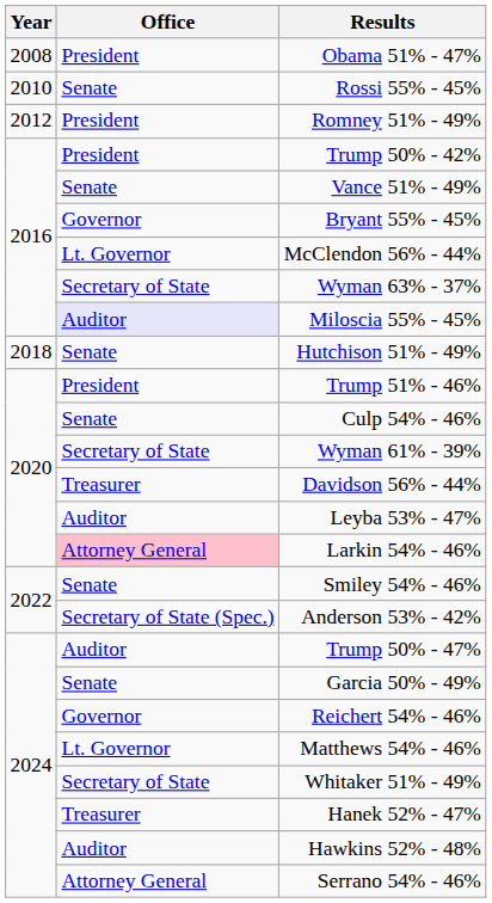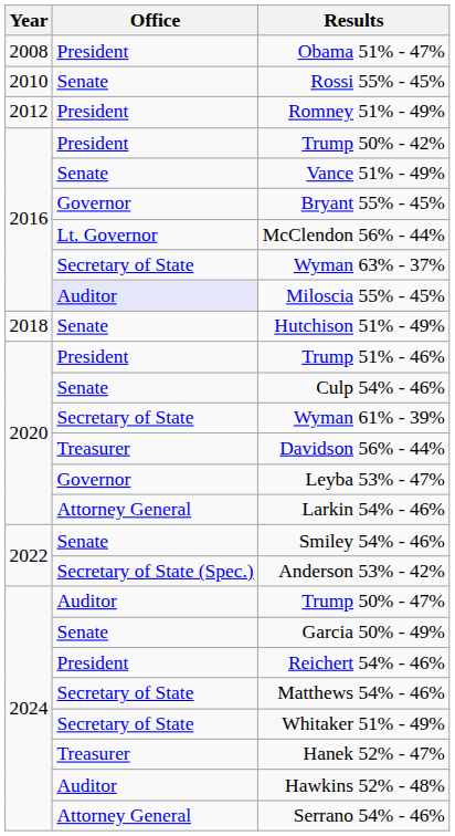 <table class=wikitable>
 <tr>
 <th>Year</th>
 <th>Office</th>
 <th>Results</th>
 </tr>
 <tr>
 <td>2008</td>
 <td><a href='#'>President</a></td>
 <td align="right" ><a href='#'>Obama</a> 51% - 47%</td>
 </tr>
 <tr>
 <td>2010</td>
 <td><a href='#'>Senate</a></td>
 <td align="right" ><a href='#'>Rossi</a> 55% - 45%</td>
 </tr>
 <tr>
 <td>2012</td>
 <td><a href='#'>President</a></td>
 <td align="right" ><a href='#'>Romney</a> 51% - 49%</td>
 </tr>
 <tr>
 <td rowspan=6>2016</td>
 <td><a href='#'>President</a></td>
 <td align="right" ><a href='#'>Trump</a> 50% - 42%</td>
 </tr>
 <tr>
 <td><a href='#'>Senate</a></td>
 <td align="right" ><a href='#'>Vance</a> 51% - 49%</td>
 </tr>
 <tr>
 <td><a href='#'>Governor</a></td>
 <td align="right" ><a href='#'>Bryant</a> 55% - 45%</td>
 </tr>
 <tr>
 <td><a href='#'>Lt. Governor</a></td>
 <td align="right" >McClendon 56% - 44%</td>
 </tr>
 <tr>
 <td><a href='#'>Secretary of State</a></td>
 <td align="right" ><a href='#'>Wyman</a> 63% - 37%</td>
 </tr>
 <tr>
 <td style="background: lavender;"><a href='#'>Auditor</a></td>
 <td align="right" ><a href='#'>Miloscia</a> 55% - 45%</td>
 </tr>
 <tr>
 <td>2018</td>
 <td><a href='#'>Senate</a></td>
 <td align="right" ><a href='#'>Hutchison</a> 51% - 49%</td>
 </tr>
 <tr>
 <td rowspan=6>2020</td>
 <td><a href='#'>President</a></td>
 <td align="right" ><a href='#'>Trump</a> 51% - 46%</td>
 </tr>
 <tr>
 <td><a href='#'>Senate</a></td>
 <td align="right" >Culp 54% - 46%</td>
 </tr>
 <tr>
 <td><a href='#'>Secretary of State</a></td>
 <td align="right" ><a href='#'>Wyman</a> 61% - 39%</td>
 </tr>
 <tr>
 <td><a href='#'>Treasurer</a></td>
 <td align="right" ><a href='#'>Davidson</a> 56% - 44%</td>
 </tr>
 <tr>
-<td><a href='#'>Auditor</a></td>
+<td><a href='#'>Governor</a></td>
 <td align="right" >Leyba 53% - 47%</td>
 </tr>
 <tr>
-<td style="background: pink;"><a href='#'>Attorney General</a></td>
+<td><a href='#'>Attorney General</a></td>
 <td align="right" >Larkin 54% - 46%</td>
 </tr>
 <tr>
 <td rowspan=2>2022</td>
 <td><a href='#'>Senate</a></td>
 <td align="right" >Smiley 54% - 46%</td>
 </tr>
 <tr>
 <td><a href='#'>Secretary of State (Spec.)</a></td>
 <td align="right" >Anderson 53% - 42%</td>
 </tr>
 <tr>
 <td rowspan=8>2024</td>
 <td><a href='#'>Auditor</a></td>
 <td align="right" ><a href='#'>Trump</a> 50% - 47%</td>
 </tr>
 <tr>
 <td><a href='#'>Senate</a></td>
 <td align="right" >Garcia 50% - 49%</td>
 </tr>
 <tr>
-<td><a href='#'>Governor</a></td>
+<td><a href='#'>President</a></td>
 <td align="right" ><a href='#'>Reichert</a> 54% - 46%</td>
 </tr>
 <tr>
-<td><a href='#'>Lt. Governor</a></td>
+<td><a href='#'>Secretary of State</a></td>
 <td align="right" >Matthews 54% - 46%</td>
 </tr>
 <tr>
 <td><a href='#'>Secretary of State</a></td>
 <td align="right" >Whitaker 51% - 49%</td>
 </tr>
 <tr>
 <td><a href='#'>Treasurer</a></td>
 <td align="right" >Hanek 52% - 47%</td>
 </tr>
 <tr>
 <td><a href='#'>Auditor</a></td>
 <td align="right" >Hawkins 52% - 48%</td>
 </tr>
 <tr>
 <td><a href='#'>Attorney General</a></td>
 <td align="right" >Serrano 54% - 46%</td>
 </tr>
 </table>
